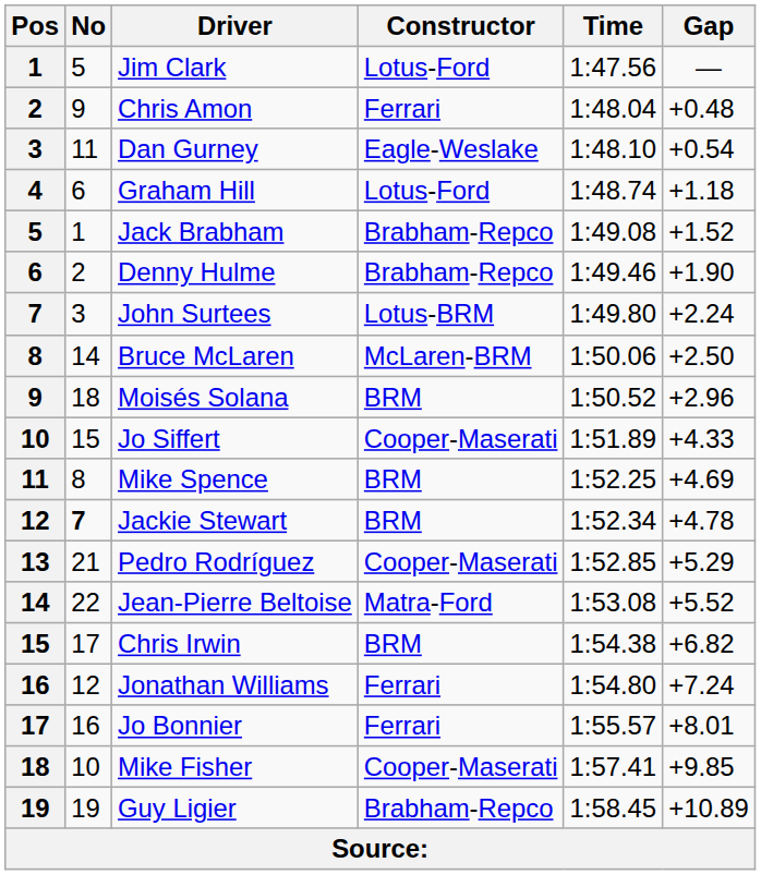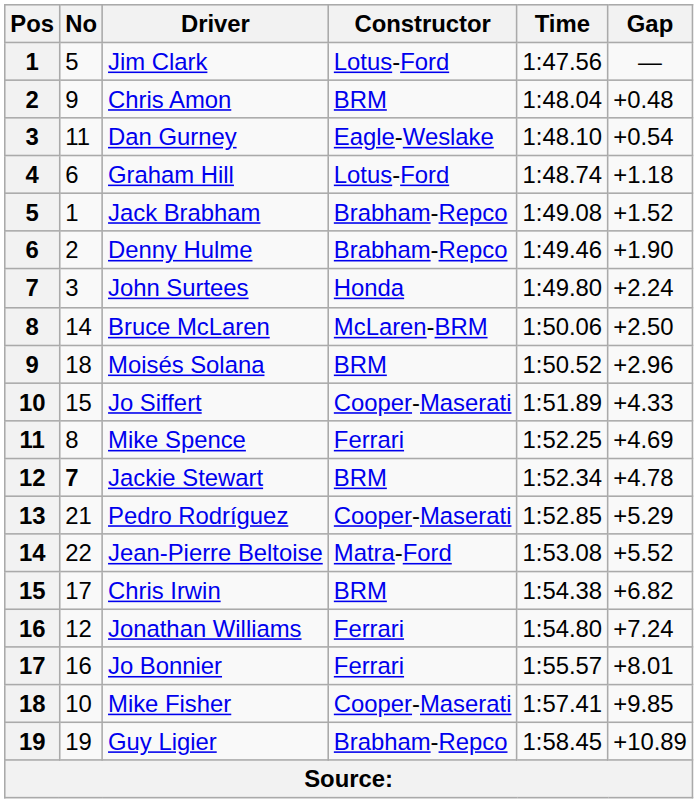 <table class="wikitable sortable" style="font-size: 95%">
 <tr>
 <th>Pos</th>
 <th>No</th>
 <th>Driver</th>
 <th>Constructor</th>
 <th>Time</th>
 <th>Gap</th>
 </tr>
 <tr>
 <th>1</th>
 <td>5</td>
 <td> <a href='#'>Jim Clark</a></td>
 <td><a href='#'>Lotus</a>-<a href='#'>Ford</a></td>
 <td>1:47.56</td>
 <td align="center">—</td>
 </tr>
 <tr>
 <th>2</th>
 <td>9</td>
 <td> <a href='#'>Chris Amon</a></td>
-<td><a href='#'>Ferrari</a></td>
+<td><a href='#'>BRM</a></td>
 <td>1:48.04</td>
 <td>+0.48</td>
 </tr>
 <tr>
 <th>3</th>
 <td>11</td>
 <td> <a href='#'>Dan Gurney</a></td>
 <td><a href='#'>Eagle</a>-<a href='#'>Weslake</a></td>
 <td>1:48.10</td>
 <td>+0.54</td>
 </tr>
 <tr>
 <th>4</th>
 <td>6</td>
 <td> <a href='#'>Graham Hill</a></td>
 <td><a href='#'>Lotus</a>-<a href='#'>Ford</a></td>
 <td>1:48.74</td>
 <td>+1.18</td>
 </tr>
 <tr>
 <th>5</th>
 <td>1</td>
 <td> <a href='#'>Jack Brabham</a></td>
 <td><a href='#'>Brabham</a>-<a href='#'>Repco</a></td>
 <td>1:49.08</td>
 <td>+1.52</td>
 </tr>
 <tr>
 <th>6</th>
 <td>2</td>
 <td> <a href='#'>Denny Hulme</a></td>
 <td><a href='#'>Brabham</a>-<a href='#'>Repco</a></td>
 <td>1:49.46</td>
 <td>+1.90</td>
 </tr>
 <tr>
 <th>7</th>
 <td>3</td>
 <td> <a href='#'>John Surtees</a></td>
-<td><a href='#'>Lotus</a>-<a href='#'>BRM</a></td>
+<td><a href='#'>Honda</a></td>
 <td>1:49.80</td>
 <td>+2.24</td>
 </tr>
 <tr>
 <th>8</th>
 <td>14</td>
 <td> <a href='#'>Bruce McLaren</a></td>
 <td><a href='#'>McLaren</a>-<a href='#'>BRM</a></td>
 <td>1:50.06</td>
 <td>+2.50</td>
 </tr>
 <tr>
 <th>9</th>
 <td>18</td>
 <td> <a href='#'>Moisés Solana</a></td>
 <td><a href='#'>BRM</a></td>
 <td>1:50.52</td>
 <td>+2.96</td>
 </tr>
 <tr>
 <th>10</th>
 <td>15</td>
 <td> <a href='#'>Jo Siffert</a></td>
 <td><a href='#'>Cooper</a>-<a href='#'>Maserati</a></td>
 <td>1:51.89</td>
 <td>+4.33</td>
 </tr>
 <tr>
 <th>11</th>
 <td>8</td>
 <td> <a href='#'>Mike Spence</a></td>
-<td><a href='#'>BRM</a></td>
+<td><a href='#'>Ferrari</a></td>
 <td>1:52.25</td>
 <td>+4.69</td>
 </tr>
 <tr>
 <th>12</th>
 <td><strong>7</strong></td>
 <td> <a href='#'>Jackie Stewart</a></td>
 <td><a href='#'>BRM</a></td>
 <td>1:52.34</td>
 <td>+4.78</td>
 </tr>
 <tr>
 <th>13</th>
 <td>21</td>
 <td> <a href='#'>Pedro Rodríguez</a></td>
 <td><a href='#'>Cooper</a>-<a href='#'>Maserati</a></td>
 <td>1:52.85</td>
 <td>+5.29</td>
 </tr>
 <tr>
 <th>14</th>
 <td>22</td>
 <td> <a href='#'>Jean-Pierre Beltoise</a></td>
 <td><a href='#'>Matra</a>-<a href='#'>Ford</a></td>
 <td>1:53.08</td>
 <td>+5.52</td>
 </tr>
 <tr>
 <th>15</th>
 <td>17</td>
 <td> <a href='#'>Chris Irwin</a></td>
 <td><a href='#'>BRM</a></td>
 <td>1:54.38</td>
 <td>+6.82</td>
 </tr>
 <tr>
 <th>16</th>
 <td>12</td>
 <td> <a href='#'>Jonathan Williams</a></td>
 <td><a href='#'>Ferrari</a></td>
 <td>1:54.80</td>
 <td>+7.24</td>
 </tr>
 <tr>
 <th>17</th>
 <td>16</td>
 <td> <a href='#'>Jo Bonnier</a></td>
 <td><a href='#'>Ferrari</a></td>
 <td>1:55.57</td>
 <td>+8.01</td>
 </tr>
 <tr>
 <th>18</th>
 <td>10</td>
 <td> <a href='#'>Mike Fisher</a></td>
 <td><a href='#'>Cooper</a>-<a href='#'>Maserati</a></td>
 <td>1:57.41</td>
 <td>+9.85</td>
 </tr>
 <tr>
 <th>19</th>
 <td>19</td>
 <td> <a href='#'>Guy Ligier</a></td>
 <td><a href='#'>Brabham</a>-<a href='#'>Repco</a></td>
 <td>1:58.45</td>
 <td>+10.89</td>
 </tr>
 <tr>
 <th colspan="6">Source:</th>
 </tr>
 </table>
